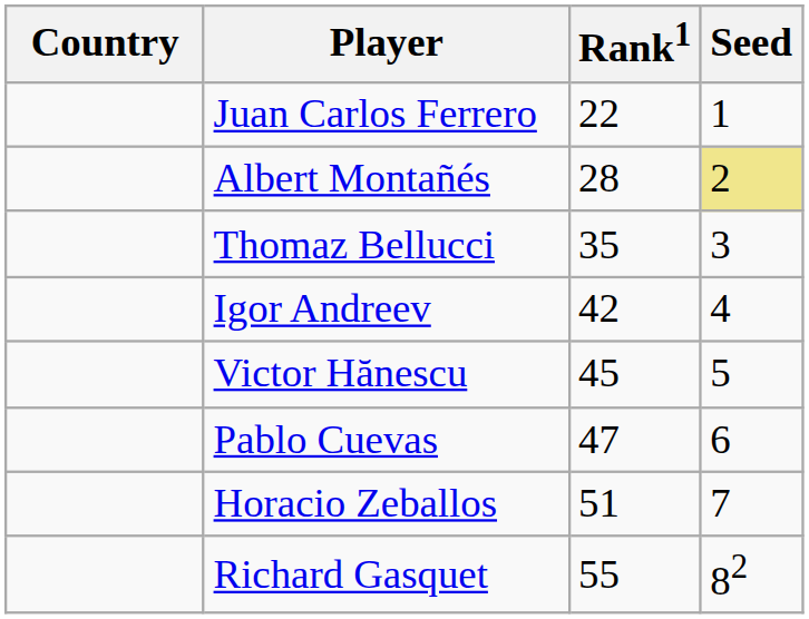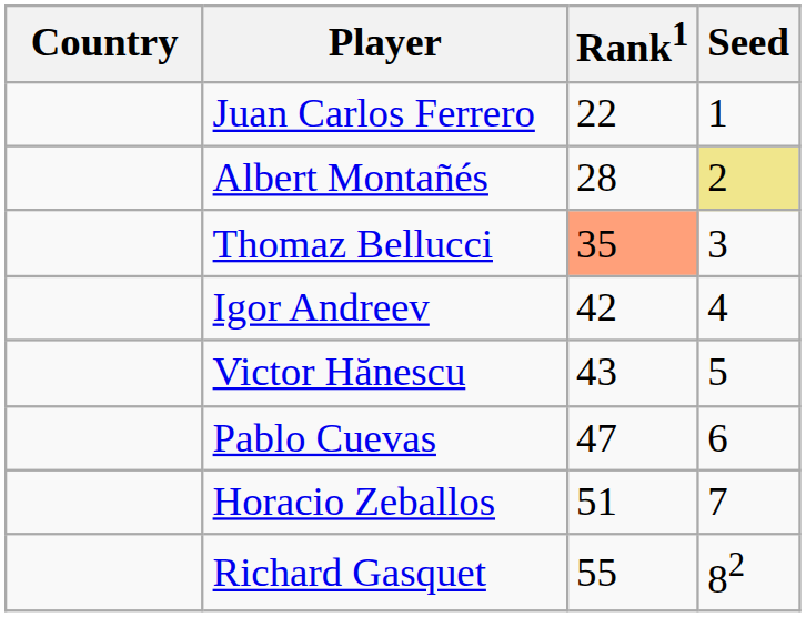 <table class="sortable wikitable">
 <tr>
 <th width="70">Country</th>
 <th width="135">Player</th>
 <th>Rank<sup>1</sup></th>
 <th>Seed</th>
 </tr>
 <tr>
 <td></td>
 <td><a href='#'>Juan Carlos Ferrero</a></td>
 <td>22</td>
 <td>1</td>
 </tr>
 <tr>
 <td></td>
 <td><a href='#'>Albert Montañés</a></td>
 <td>28</td>
 <td style="background: khaki;">2</td>
 </tr>
 <tr>
 <td></td>
 <td><a href='#'>Thomaz Bellucci</a></td>
-<td>35</td>
+<td style="background: lightsalmon;">35</td>
 <td>3</td>
 </tr>
 <tr>
 <td></td>
 <td><a href='#'>Igor Andreev</a></td>
 <td>42</td>
 <td>4</td>
 </tr>
 <tr>
 <td></td>
 <td><a href='#'>Victor Hănescu</a></td>
-<td>45</td>
+<td>43</td>
 <td>5</td>
 </tr>
 <tr>
 <td></td>
 <td><a href='#'>Pablo Cuevas</a></td>
 <td>47</td>
 <td>6</td>
 </tr>
 <tr>
 <td></td>
 <td><a href='#'>Horacio Zeballos</a></td>
 <td>51</td>
 <td>7</td>
 </tr>
 <tr>
 <td></td>
 <td><a href='#'>Richard Gasquet</a></td>
 <td>55</td>
 <td>8<sup>2</sup></td>
 </tr>
 </table>
